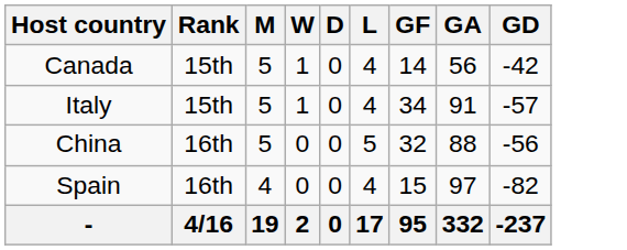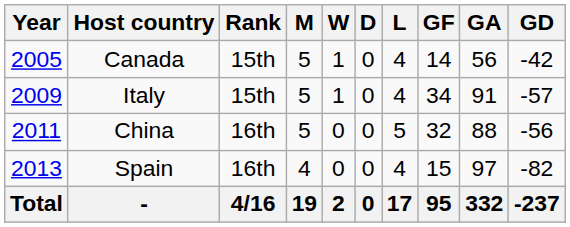 <table class="wikitable" style="text-align: center;">
 <tr>
+<th>Year</th>
 <th>Host country</th>
 <th>Rank</th>
 <th>M</th>
 <th>W</th>
 <th>D</th>
 <th>L</th>
 <th>GF</th>
 <th>GA</th>
 <th>GD</th>
 </tr>
 <tr>
+<td><a href='#'>2005</a></td>
 <td>Canada</td>
 <td>15th</td>
 <td>5</td>
 <td>1</td>
 <td>0</td>
 <td>4</td>
 <td>14</td>
 <td>56</td>
 <td>-42</td>
 </tr>
 <tr>
+<td><a href='#'>2009</a></td>
 <td>Italy</td>
 <td>15th</td>
 <td>5</td>
 <td>1</td>
 <td>0</td>
 <td>4</td>
 <td>34</td>
 <td>91</td>
 <td>-57</td>
 </tr>
 <tr>
+<td><a href='#'>2011</a></td>
 <td>China</td>
 <td>16th</td>
 <td>5</td>
 <td>0</td>
 <td>0</td>
 <td>5</td>
 <td>32</td>
 <td>88</td>
 <td>-56</td>
 </tr>
 <tr>
+<td><a href='#'>2013</a></td>
 <td>Spain</td>
 <td>16th</td>
 <td>4</td>
 <td>0</td>
 <td>0</td>
 <td>4</td>
 <td>15</td>
 <td>97</td>
 <td>-82</td>
 </tr>
 <tr>
+<th><strong>Total</strong></th>
 <th>-</th>
 <th>4/16</th>
 <th>19</th>
 <th>2</th>
 <th>0</th>
 <th>17</th>
 <th>95</th>
 <th>332</th>
 <th>-237</th>
 </tr>
 </table>
